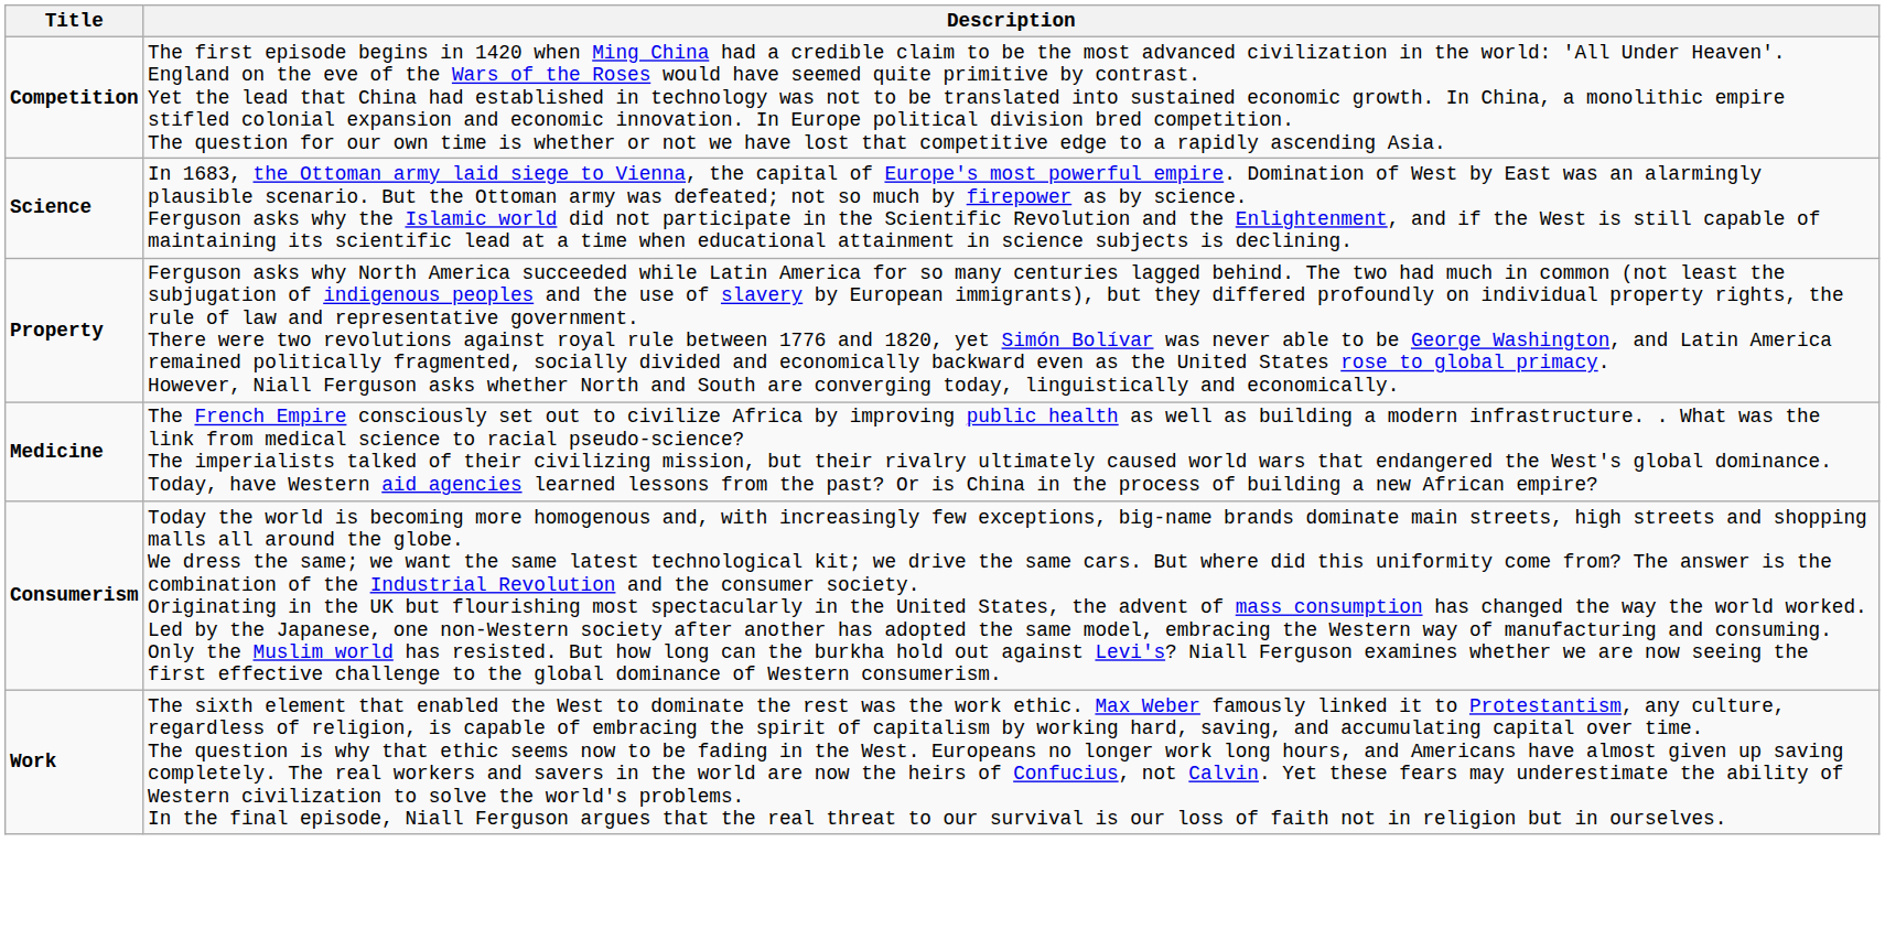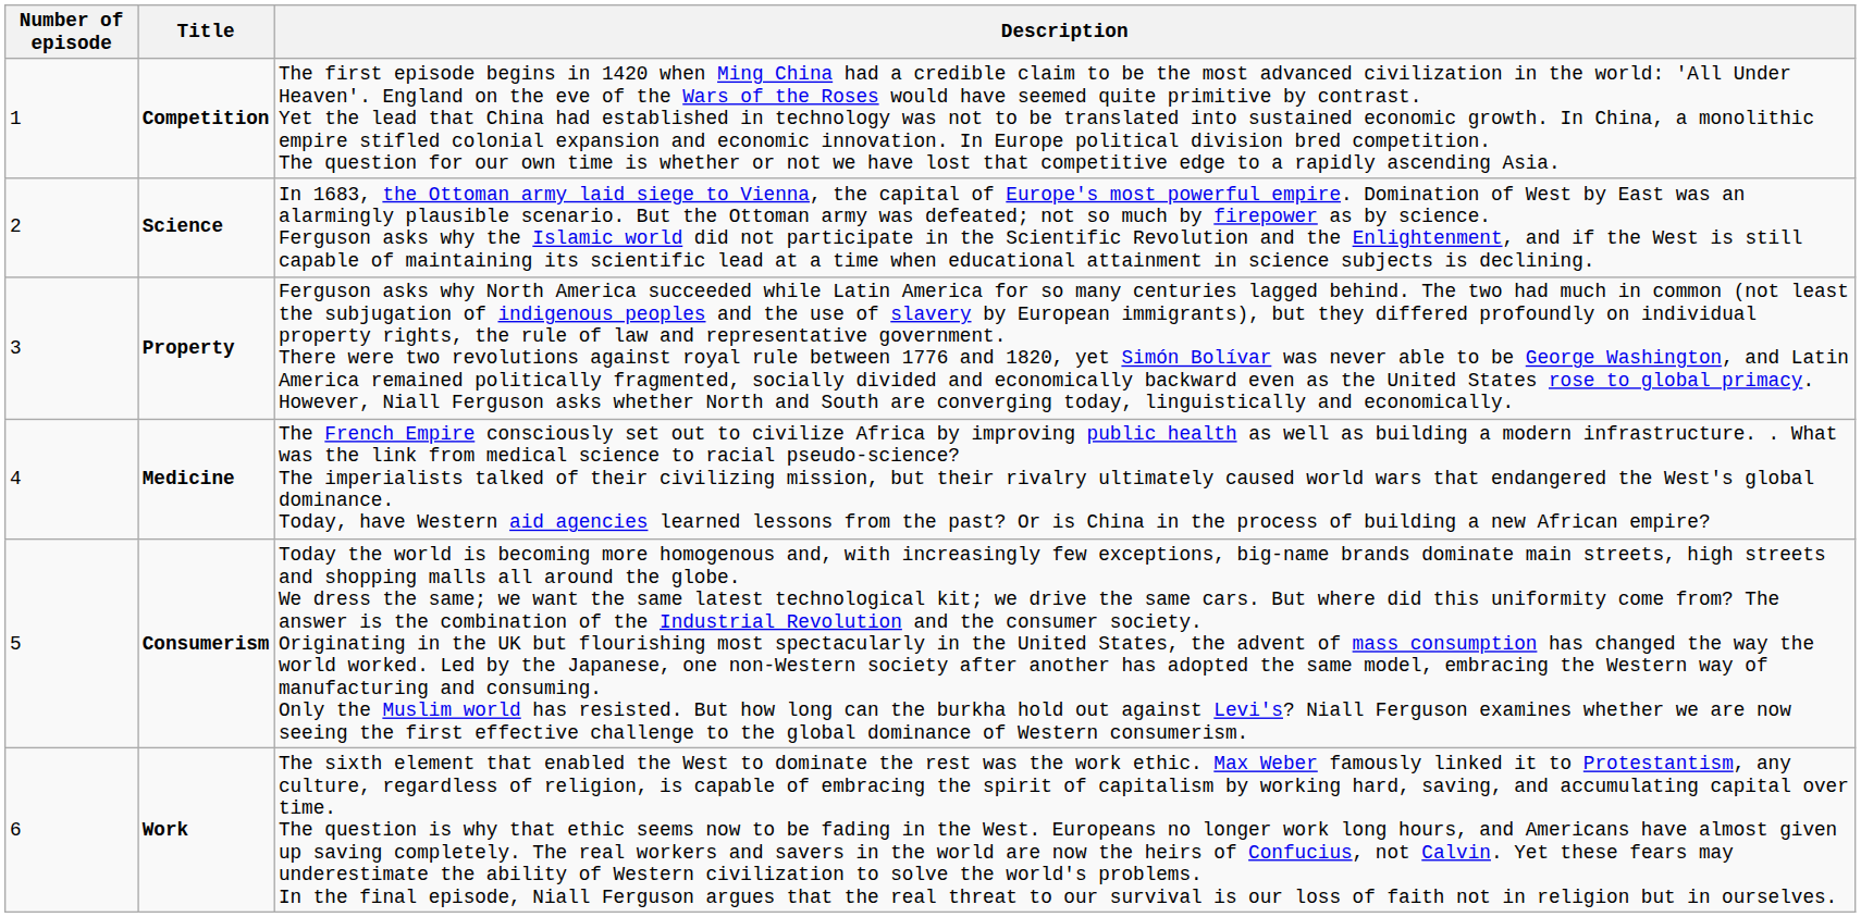 <table class="wikitable">
 <tr>
+<th>Number of episode</th>
 <th>Title</th>
 <th>Description</th>
 </tr>
 <tr>
+<td>1</td>
 <td><strong>Competition</strong></td>
 <td>The first episode begins in 1420 when <a href='#'>Ming China</a> had a credible claim to be the most advanced civilization in the world: 'All Under Heaven'. England on the eve of the <a href='#'>Wars of the Roses</a> would have seemed quite primitive by contrast.<br>Yet the lead that China had established in technology was not to be translated into sustained economic growth. In China, a monolithic empire stifled colonial expansion and economic innovation. In Europe political division bred competition.<br>The question for our own time is whether or not we have lost that competitive edge to a rapidly ascending Asia.</td>
 </tr>
 <tr>
+<td>2</td>
 <td><strong>Science</strong></td>
 <td>In 1683, <a href='#'>the Ottoman army laid siege to Vienna</a>, the capital of <a href='#'>Europe's most powerful empire</a>. Domination of West by East was an alarmingly plausible scenario. But the Ottoman army was defeated; not so much by <a href='#'>firepower</a> as by science.<br>Ferguson asks why the <a href='#'>Islamic world</a> did not participate in the Scientific Revolution and the <a href='#'>Enlightenment</a>, and if the West is still capable of maintaining its scientific lead at a time when educational attainment in science subjects is declining.</td>
 </tr>
 <tr>
+<td>3</td>
 <td><strong>Property</strong></td>
 <td>Ferguson asks why North America succeeded while Latin America for so many centuries lagged behind. The two had much in common (not least the subjugation of <a href='#'>indigenous peoples</a> and the use of <a href='#'>slavery</a> by European immigrants), but they differed profoundly on individual property rights, the rule of law and representative government.<br>There were two revolutions against royal rule between 1776 and 1820, yet <a href='#'>Simón Bolívar</a> was never able to be <a href='#'>George Washington</a>, and Latin America remained politically fragmented, socially divided and economically backward even as the United States <a href='#'>rose to global primacy</a>.<br>However, Niall Ferguson asks whether North and South are converging today, linguistically and economically.</td>
 </tr>
 <tr>
+<td>4</td>
 <td><strong>Medicine</strong></td>
 <td>The <a href='#'>French Empire</a> consciously set out to civilize Africa by improving <a href='#'>public health</a> as well as building a modern infrastructure. . What was the link from medical science to racial pseudo-science?<br>The imperialists talked of their civilizing mission, but their rivalry ultimately caused world wars that endangered the West's global dominance.<br>Today, have Western <a href='#'>aid agencies</a> learned lessons from the past? Or is China in the process of building a new African empire?</td>
 </tr>
 <tr>
+<td>5</td>
 <td><strong>Consumerism</strong></td>
 <td>Today the world is becoming more homogenous and, with increasingly few exceptions, big-name brands dominate main streets, high streets and shopping malls all around the globe.<br>We dress the same; we want the same latest technological kit; we drive the same cars. But where did this uniformity come from? The answer is the combination of the <a href='#'>Industrial Revolution</a> and the consumer society.<br>Originating in the UK but flourishing most spectacularly in the United States, the advent of <a href='#'>mass consumption</a> has changed the way the world worked. Led by the Japanese, one non-Western society after another has adopted the same model, embracing the Western way of manufacturing and consuming.<br>Only the <a href='#'>Muslim world</a> has resisted. But how long can the burkha hold out against <a href='#'>Levi's</a>? Niall Ferguson examines whether we are now seeing the first effective challenge to the global dominance of Western consumerism.</td>
 </tr>
 <tr>
+<td>6</td>
 <td><strong>Work</strong></td>
 <td>The sixth element that enabled the West to dominate the rest was the work ethic. <a href='#'>Max Weber</a> famously linked it to <a href='#'>Protestantism</a>, any culture, regardless of religion, is capable of embracing the spirit of capitalism by working hard, saving, and accumulating capital over time.<br>The question is why that ethic seems now to be fading in the West. Europeans no longer work long hours, and Americans have almost given up saving completely. The real workers and savers in the world are now the heirs of <a href='#'>Confucius</a>, not <a href='#'>Calvin</a>. Yet these fears may underestimate the ability of Western civilization to solve the world's problems.<br>In the final episode, Niall Ferguson argues that the real threat to our survival is our loss of faith not in religion but in ourselves.</td>
 </tr>
 </table>
